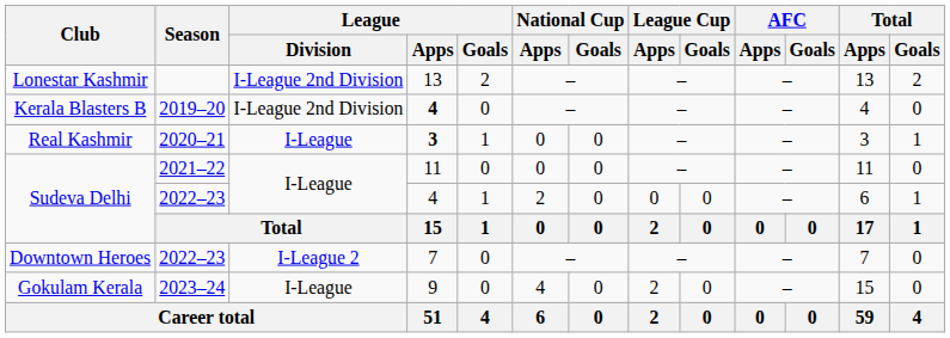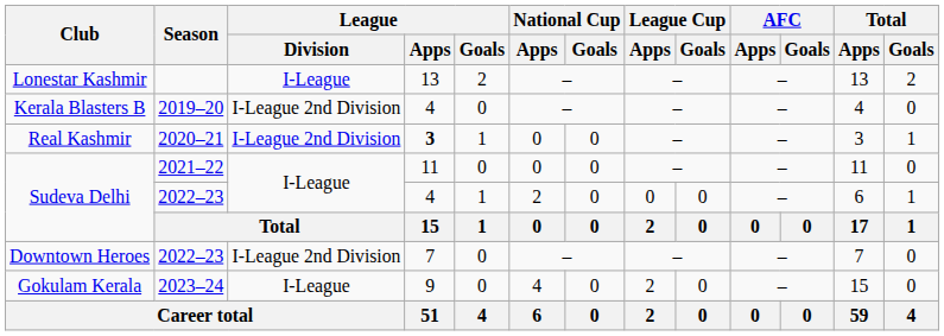 <table class=wikitable style=text-align:center>
 <tr>
 <th rowspan="2">Club</th>
 <th rowspan="2">Season</th>
 <th colspan="3">League</th>
 <th colspan="2">National Cup</th>
 <th colspan="2">League Cup</th>
 <th colspan="2"><a href='#'>AFC</a></th>
 <th colspan="2">Total</th>
 </tr>
 <tr>
 <th>Division</th>
 <th>Apps</th>
 <th>Goals</th>
 <th>Apps</th>
 <th>Goals</th>
 <th>Apps</th>
 <th>Goals</th>
 <th>Apps</th>
 <th>Goals</th>
 <th>Apps</th>
 <th>Goals</th>
 </tr>
 <tr>
 <td rowspan="1"><a href='#'>Lonestar Kashmir</a></td>
 <td></td>
-<td rowspan="1"><a href='#'>I-League 2nd Division</a></td>
+<td rowspan="1"><a href='#'>I-League</a></td>
 <td>13</td>
 <td>2</td>
 <td colspan="2">–</td>
 <td colspan="2">–</td>
 <td colspan="2">–</td>
 <td>13</td>
 <td>2</td>
 </tr>
 <tr>
 <td rowspan="1"><a href='#'>Kerala Blasters B</a></td>
 <td><a href='#'>2019–20</a></td>
 <td rowspan="1">I-League 2nd Division</td>
-<td><strong>4</strong></td>
+<td>4</td>
 <td>0</td>
 <td colspan="2">–</td>
 <td colspan="2">–</td>
 <td colspan="2">–</td>
 <td>4</td>
 <td>0</td>
 </tr>
 <tr>
 <td rowspan="1"><a href='#'>Real Kashmir</a></td>
 <td><a href='#'>2020–21</a></td>
-<td rowspan="1"><a href='#'>I-League</a></td>
+<td rowspan="1"><a href='#'>I-League 2nd Division</a></td>
 <td><strong>3</strong></td>
 <td>1</td>
 <td>0</td>
 <td>0</td>
 <td colspan="2">–</td>
 <td colspan="2">–</td>
 <td>3</td>
 <td>1</td>
 </tr>
 <tr>
 <td rowspan="3"><a href='#'>Sudeva Delhi</a></td>
 <td><a href='#'>2021–22</a></td>
 <td rowspan="2">I-League</td>
 <td>11</td>
 <td>0</td>
 <td>0</td>
 <td>0</td>
 <td colspan="2">–</td>
 <td colspan="2">–</td>
 <td>11</td>
 <td>0</td>
 </tr>
 <tr>
 <td><a href='#'>2022–23</a></td>
 <td>4</td>
 <td>1</td>
 <td>2</td>
 <td>0</td>
 <td>0</td>
 <td>0</td>
 <td colspan="2">–</td>
 <td>6</td>
 <td>1</td>
 </tr>
 <tr>
 <th colspan="2">Total</th>
 <th>15</th>
 <th>1</th>
 <th>0</th>
 <th>0</th>
 <th>2</th>
 <th>0</th>
 <th>0</th>
 <th>0</th>
 <th>17</th>
 <th>1</th>
 </tr>
 <tr>
 <td rowspan="1"><a href='#'>Downtown Heroes</a></td>
 <td><a href='#'>2022–23</a></td>
-<td rowspan="1"><a href='#'>I-League 2</a></td>
+<td rowspan="1">I-League 2nd Division</td>
 <td>7</td>
 <td>0</td>
 <td colspan="2">–</td>
 <td colspan="2">–</td>
 <td colspan="2">–</td>
 <td>7</td>
 <td>0</td>
 </tr>
 <tr>
 <td rowspan="1"><a href='#'>Gokulam Kerala</a></td>
 <td><a href='#'>2023–24</a></td>
 <td rowspan="1">I-League</td>
 <td>9</td>
 <td>0</td>
 <td>4</td>
 <td>0</td>
 <td>2</td>
 <td>0</td>
 <td colspan="2">–</td>
 <td>15</td>
 <td>0</td>
 </tr>
 <tr>
 <th colspan="3">Career total</th>
 <th>51</th>
 <th>4</th>
 <th>6</th>
 <th>0</th>
 <th>2</th>
 <th>0</th>
 <th>0</th>
 <th>0</th>
 <th>59</th>
 <th>4</th>
 </tr>
 </table>
